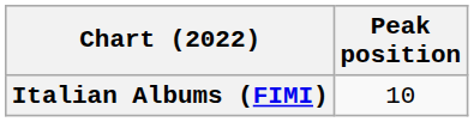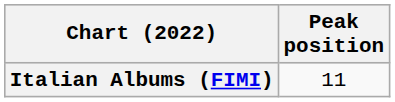 <table class="wikitable sortable plainrowheaders" style="text-align:center">
 <tr>
 <th scope="col">Chart (2022)</th>
 <th scope="col">Peak<br>position</th>
 </tr>
 <tr>
 <th scope="row">Italian Albums (<a href='#'>FIMI</a>)</th>
-<td>10</td>
+<td>11</td>
 </tr>
 </table>
